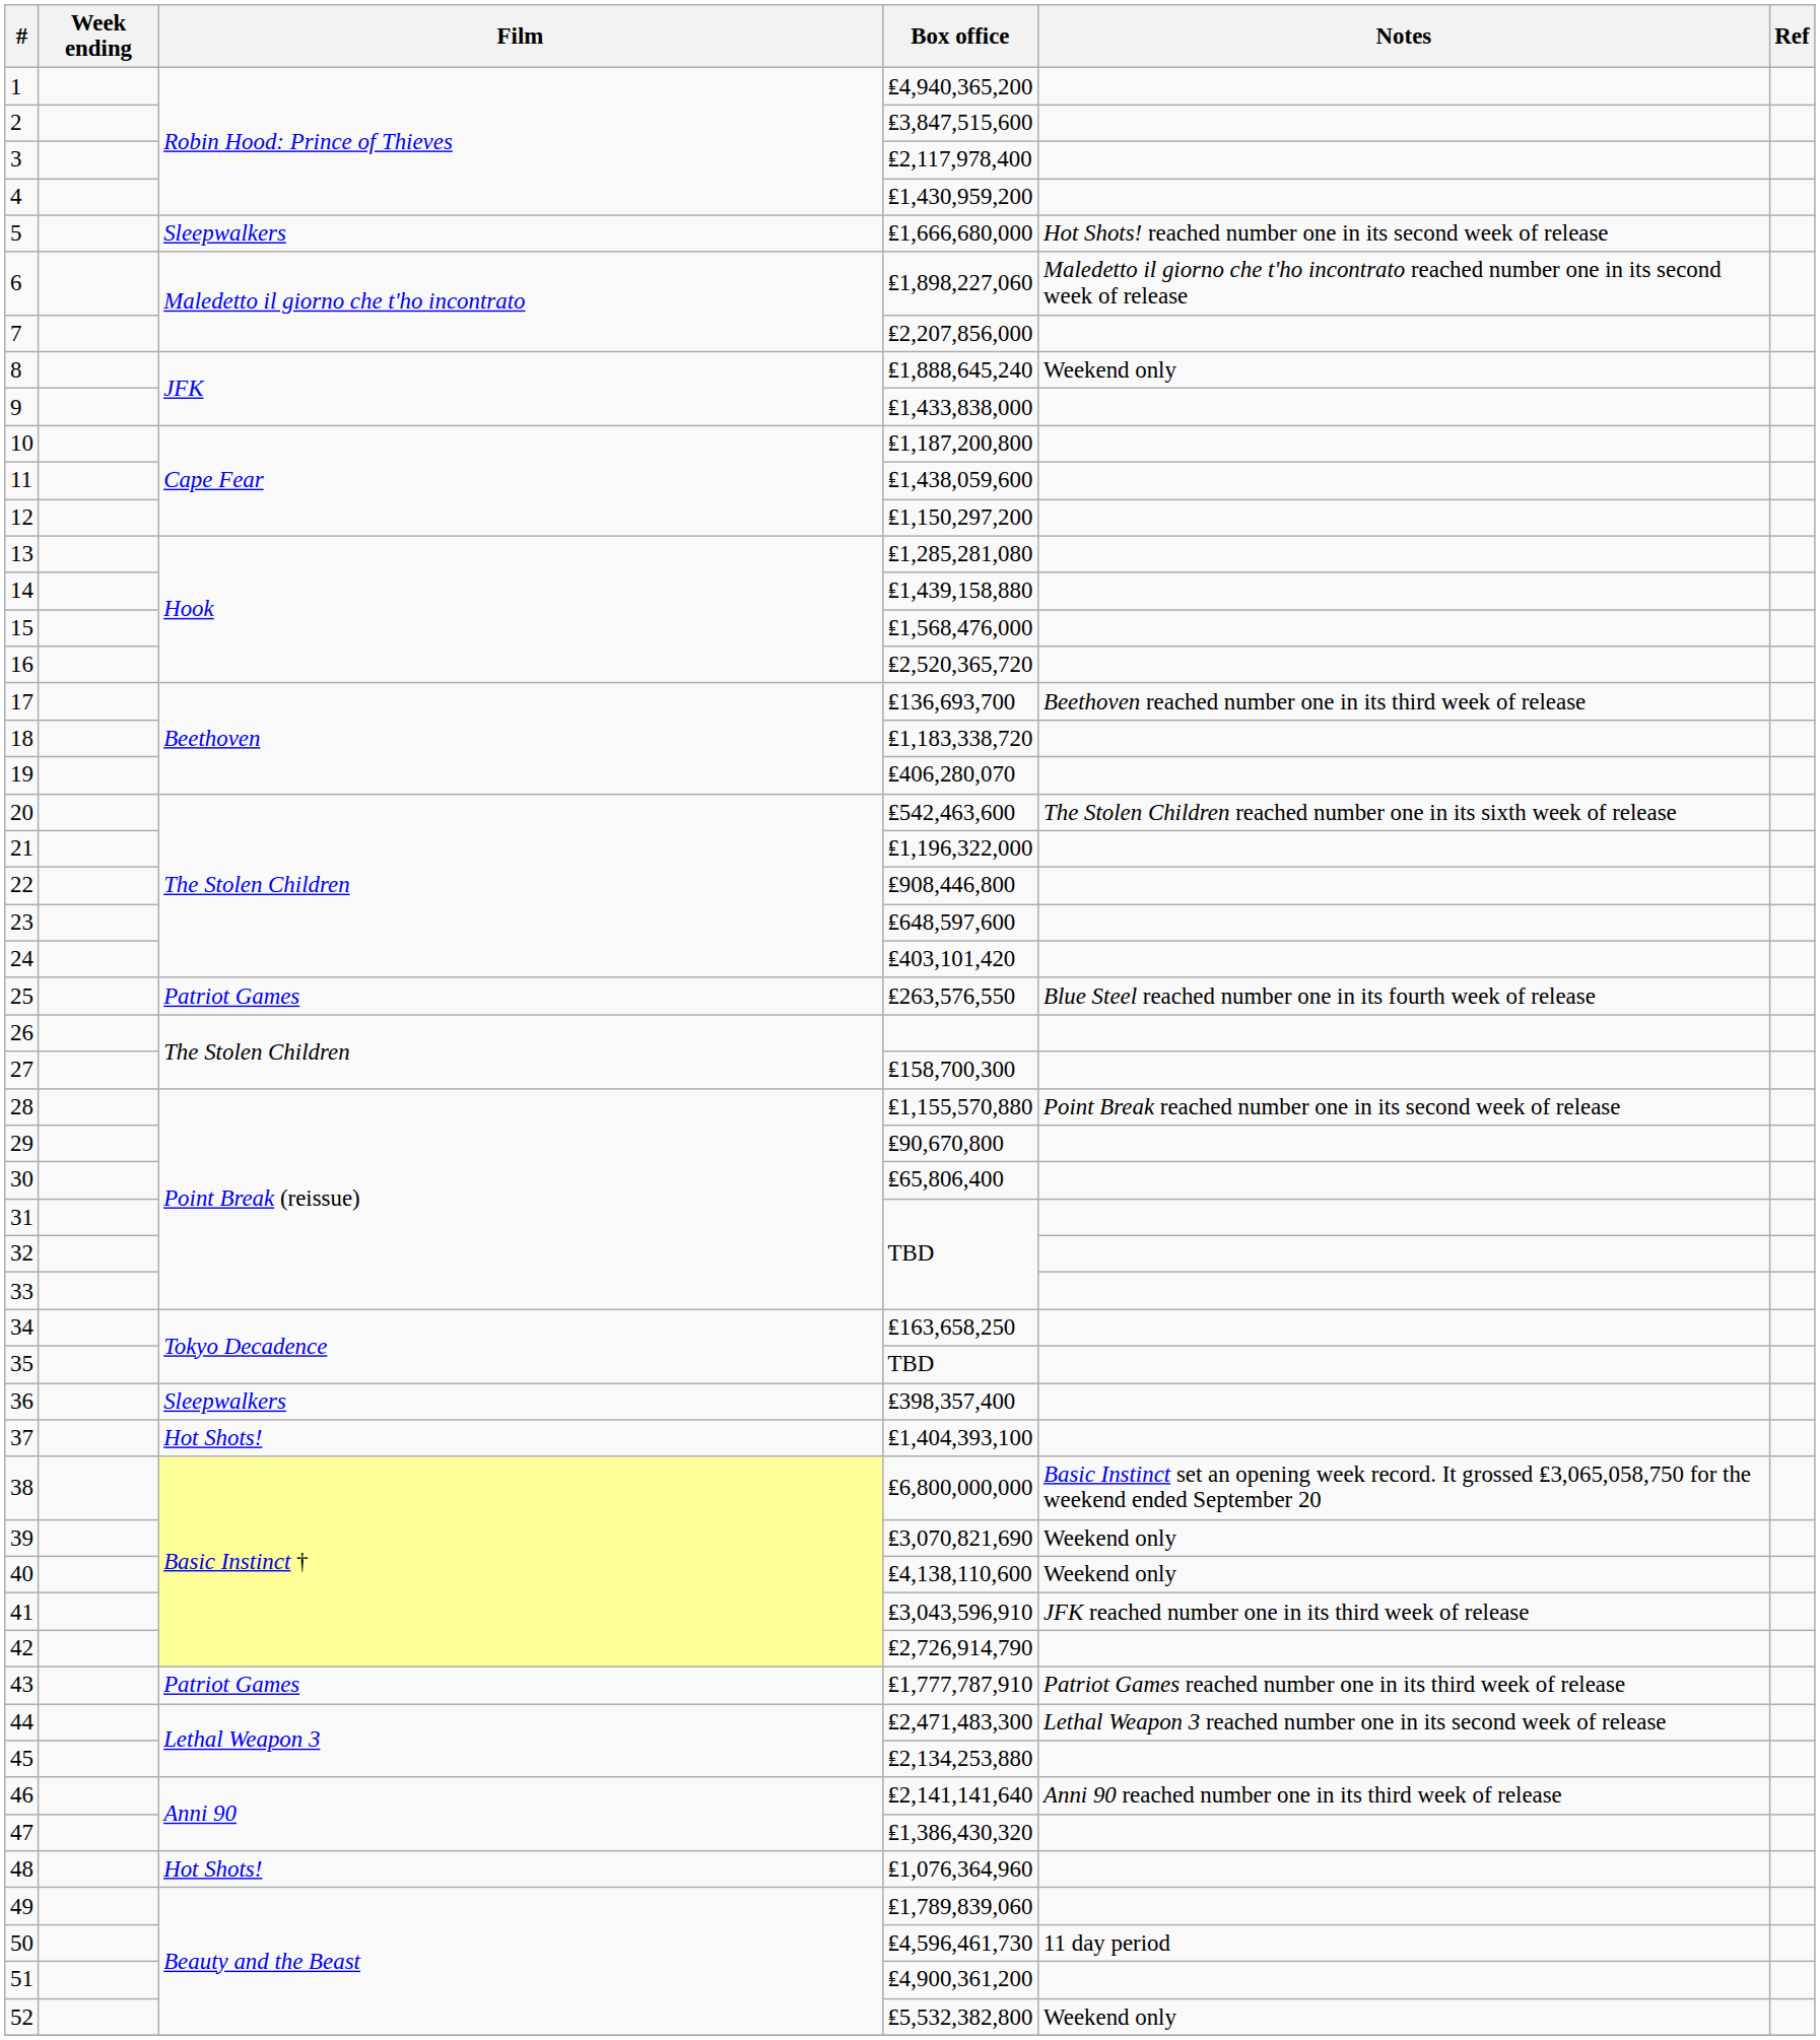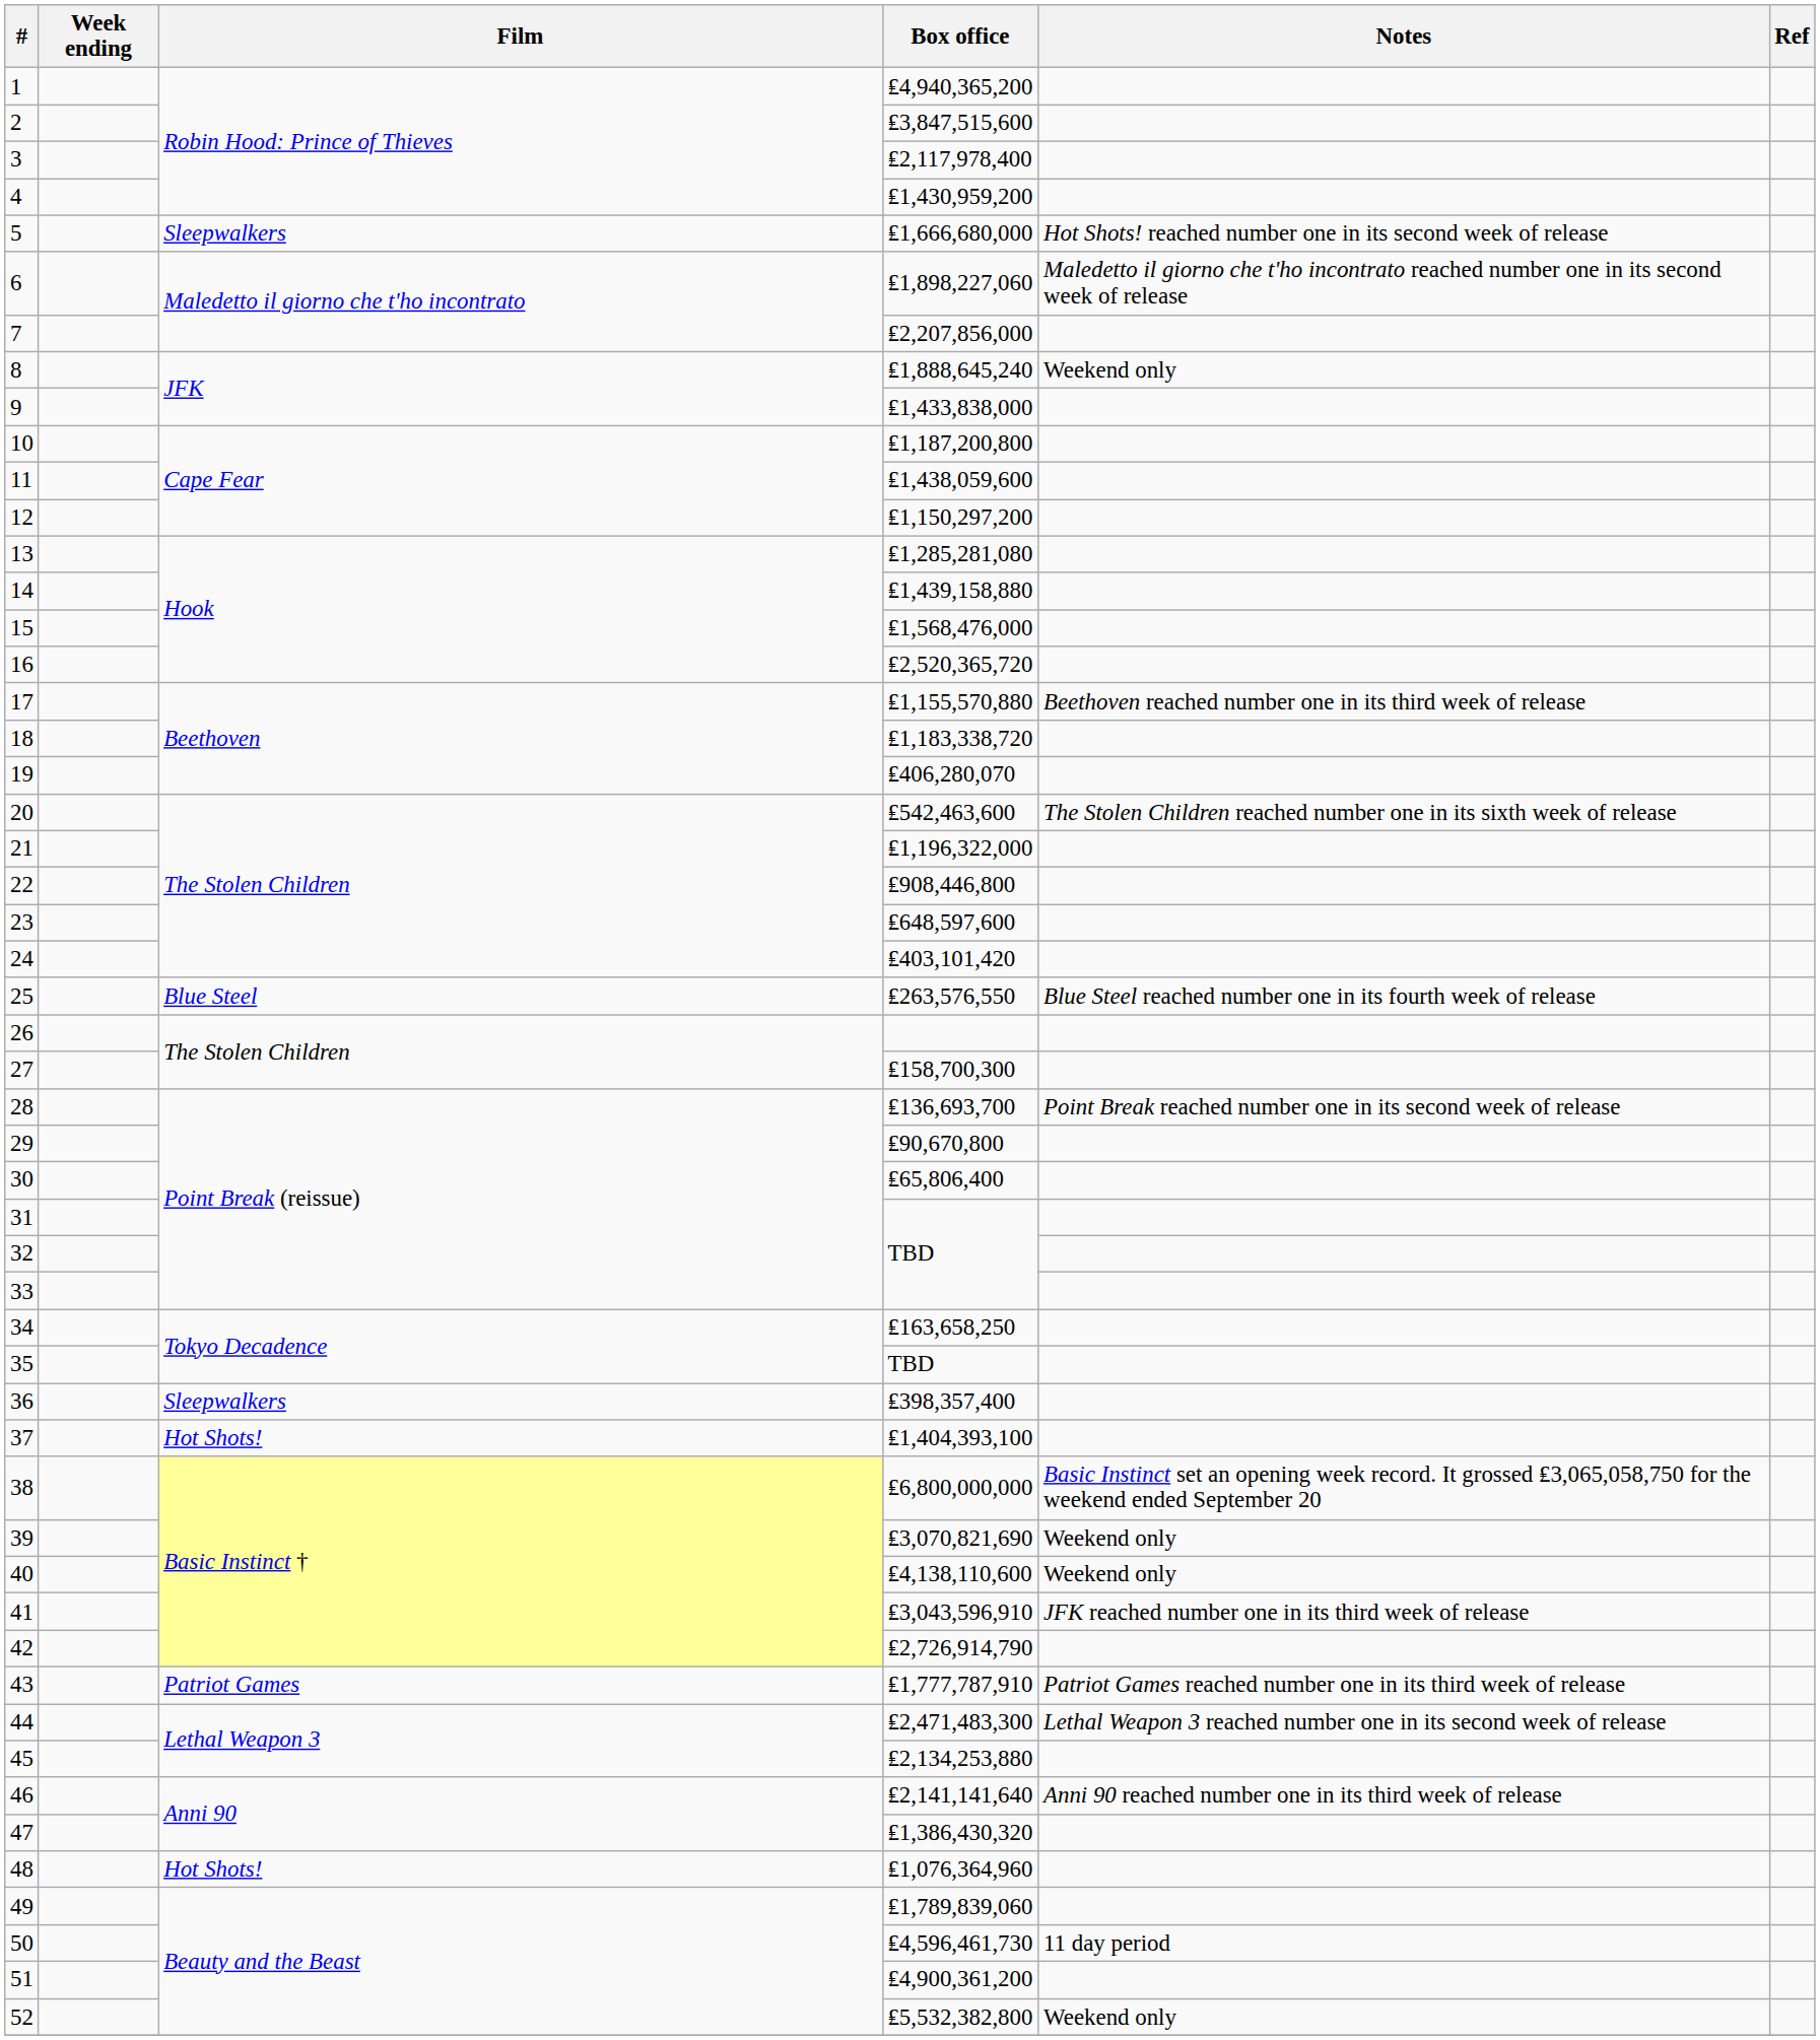 <table class="wikitable sortable">
 <tr>
 <th abbr="Week">#</th>
 <th abbr="Date">Week ending</th>
 <th width="40%">Film</th>
 <th abbr="Box office">Box office</th>
 <th>Notes</th>
 <th>Ref</th>
 </tr>
 <tr>
 <td>1</td>
 <td></td>
 <td rowspan="4"><em><a href='#'>Robin Hood: Prince of Thieves</a></em></td>
 <td>₤4,940,365,200</td>
 <td></td>
 <td></td>
 </tr>
 <tr>
 <td>2</td>
 <td></td>
 <td>₤3,847,515,600</td>
 <td></td>
 <td></td>
 </tr>
 <tr>
 <td>3</td>
 <td></td>
 <td>₤2,117,978,400</td>
 <td></td>
 <td></td>
 </tr>
 <tr>
 <td>4</td>
 <td></td>
 <td>₤1,430,959,200</td>
 <td></td>
 <td></td>
 </tr>
 <tr>
 <td>5</td>
 <td></td>
 <td><em><a href='#'>Sleepwalkers</a></em></td>
 <td>₤1,666,680,000</td>
 <td><em>Hot Shots!</em> reached number one in its second week of release</td>
 <td></td>
 </tr>
 <tr>
 <td>6</td>
 <td></td>
 <td rowspan="2"><em><a href='#'>Maledetto il giorno che t'ho incontrato</a></em></td>
 <td>₤1,898,227,060</td>
 <td><em>Maledetto il giorno che t'ho incontrato</em> reached number one in its second week of release</td>
 <td></td>
 </tr>
 <tr>
 <td>7</td>
 <td></td>
 <td>₤2,207,856,000</td>
 <td></td>
 <td></td>
 </tr>
 <tr>
 <td>8</td>
 <td></td>
 <td rowspan="2"><em><a href='#'>JFK</a></em></td>
 <td>₤1,888,645,240</td>
 <td>Weekend only</td>
 <td></td>
 </tr>
 <tr>
 <td>9</td>
 <td></td>
 <td>₤1,433,838,000</td>
 <td></td>
 <td></td>
 </tr>
 <tr>
 <td>10</td>
 <td></td>
 <td rowspan="3"><em><a href='#'>Cape Fear</a></em></td>
 <td>₤1,187,200,800</td>
 <td></td>
 <td></td>
 </tr>
 <tr>
 <td>11</td>
 <td></td>
 <td>₤1,438,059,600</td>
 <td></td>
 <td></td>
 </tr>
 <tr>
 <td>12</td>
 <td></td>
 <td>₤1,150,297,200</td>
 <td></td>
 <td></td>
 </tr>
 <tr>
 <td>13</td>
 <td></td>
 <td rowspan="4"><em><a href='#'>Hook</a></em></td>
 <td>₤1,285,281,080</td>
 <td></td>
 <td></td>
 </tr>
 <tr>
 <td>14</td>
 <td></td>
 <td>₤1,439,158,880</td>
 <td></td>
 <td></td>
 </tr>
 <tr>
 <td>15</td>
 <td></td>
 <td>₤1,568,476,000</td>
 <td></td>
 <td></td>
 </tr>
 <tr>
 <td>16</td>
 <td></td>
 <td>₤2,520,365,720</td>
 <td></td>
 <td></td>
 </tr>
 <tr>
 <td>17</td>
 <td></td>
 <td rowspan="3"><em><a href='#'>Beethoven</a></em></td>
-<td>₤136,693,700</td>
+<td>₤1,155,570,880</td>
 <td><em>Beethoven</em> reached number one in its third week of release</td>
 <td></td>
 </tr>
 <tr>
 <td>18</td>
 <td></td>
 <td>₤1,183,338,720</td>
 <td></td>
 <td></td>
 </tr>
 <tr>
 <td>19</td>
 <td></td>
 <td>₤406,280,070</td>
 <td></td>
 <td></td>
 </tr>
 <tr>
 <td>20</td>
 <td></td>
 <td rowspan="5"><em><a href='#'>The Stolen Children</a></em></td>
 <td>₤542,463,600</td>
 <td><em>The Stolen Children</em> reached number one in its sixth week of release</td>
 <td></td>
 </tr>
 <tr>
 <td>21</td>
 <td></td>
 <td>₤1,196,322,000</td>
 <td></td>
 <td></td>
 </tr>
 <tr>
 <td>22</td>
 <td></td>
 <td>₤908,446,800</td>
 <td></td>
 <td></td>
 </tr>
 <tr>
 <td>23</td>
 <td></td>
 <td>₤648,597,600</td>
 <td></td>
 <td></td>
 </tr>
 <tr>
 <td>24</td>
 <td></td>
 <td>₤403,101,420</td>
 <td></td>
 <td></td>
 </tr>
 <tr>
 <td>25</td>
 <td></td>
-<td><em><a href='#'>Patriot Games</a></em></td>
+<td><em><a href='#'>Blue Steel</a></em></td>
 <td>₤263,576,550</td>
 <td><em>Blue Steel</em> reached number one in its fourth week of release</td>
 <td></td>
 </tr>
 <tr>
 <td>26</td>
 <td></td>
 <td rowspan="2"><em>The Stolen Children</em></td>
 <td></td>
 <td></td>
 <td></td>
 </tr>
 <tr>
 <td>27</td>
 <td></td>
 <td>₤158,700,300</td>
 <td></td>
 <td></td>
 </tr>
 <tr>
 <td>28</td>
 <td></td>
 <td rowspan="6"><em><a href='#'>Point Break</a></em> (reissue)</td>
-<td>₤1,155,570,880</td>
+<td>₤136,693,700</td>
 <td><em>Point Break</em> reached number one in its second week of release</td>
 <td></td>
 </tr>
 <tr>
 <td>29</td>
 <td></td>
 <td>₤90,670,800</td>
 <td></td>
 <td></td>
 </tr>
 <tr>
 <td>30</td>
 <td></td>
 <td>₤65,806,400</td>
 <td></td>
 <td></td>
 </tr>
 <tr>
 <td>31</td>
 <td></td>
 <td rowspan="3">TBD</td>
 <td></td>
 <td></td>
 </tr>
 <tr>
 <td>32</td>
 <td></td>
 <td></td>
 <td></td>
 </tr>
 <tr>
 <td>33</td>
 <td></td>
 <td></td>
 <td></td>
 </tr>
 <tr>
 <td>34</td>
 <td></td>
 <td rowspan="2"><em><a href='#'>Tokyo Decadence</a></em></td>
 <td>₤163,658,250</td>
 <td></td>
 <td></td>
 </tr>
 <tr>
 <td>35</td>
 <td></td>
 <td>TBD</td>
 <td></td>
 <td></td>
 </tr>
 <tr>
 <td>36</td>
 <td></td>
 <td><em><a href='#'>Sleepwalkers</a></em></td>
 <td>₤398,357,400</td>
 <td></td>
 <td></td>
 </tr>
 <tr>
 <td>37</td>
 <td></td>
 <td><em><a href='#'>Hot Shots!</a></em></td>
 <td>₤1,404,393,100</td>
 <td></td>
 <td></td>
 </tr>
 <tr>
 <td>38</td>
 <td></td>
 <td rowspan="5" style="background-color:#FFFF99"><em><a href='#'>Basic Instinct</a></em> †</td>
 <td>₤6,800,000,000</td>
 <td><em><a href='#'>Basic Instinct</a></em> set an opening week record. It grossed ₤3,065,058,750 for the weekend ended September 20</td>
 <td></td>
 </tr>
 <tr>
 <td>39</td>
 <td></td>
 <td>₤3,070,821,690</td>
 <td>Weekend only</td>
 <td></td>
 </tr>
 <tr>
 <td>40</td>
 <td></td>
 <td>₤4,138,110,600</td>
 <td>Weekend only</td>
 <td></td>
 </tr>
 <tr>
 <td>41</td>
 <td></td>
 <td>₤3,043,596,910</td>
 <td><em>JFK</em> reached number one in its third week of release</td>
 <td></td>
 </tr>
 <tr>
 <td>42</td>
 <td></td>
 <td>₤2,726,914,790</td>
 <td></td>
 <td></td>
 </tr>
 <tr>
 <td>43</td>
 <td></td>
 <td><em><a href='#'>Patriot Games</a></em></td>
 <td>₤1,777,787,910</td>
 <td><em>Patriot Games</em> reached number one in its third week of release</td>
 <td></td>
 </tr>
 <tr>
 <td>44</td>
 <td></td>
 <td rowspan="2"><em><a href='#'>Lethal Weapon 3</a></em></td>
 <td>₤2,471,483,300</td>
 <td><em>Lethal Weapon 3</em> reached number one in its second week of release</td>
 <td></td>
 </tr>
 <tr>
 <td>45</td>
 <td></td>
 <td>₤2,134,253,880</td>
 <td></td>
 <td></td>
 </tr>
 <tr>
 <td>46</td>
 <td></td>
 <td rowspan="2"><em><a href='#'>Anni 90</a></em></td>
 <td>₤2,141,141,640</td>
 <td><em>Anni 90</em> reached number one in its third week of release</td>
 <td></td>
 </tr>
 <tr>
 <td>47</td>
 <td></td>
 <td>₤1,386,430,320</td>
 <td></td>
 <td></td>
 </tr>
 <tr>
 <td>48</td>
 <td></td>
 <td><em><a href='#'>Hot Shots!</a></em></td>
 <td>₤1,076,364,960</td>
 <td></td>
 <td></td>
 </tr>
 <tr>
 <td>49</td>
 <td></td>
 <td rowspan="4"><em><a href='#'>Beauty and the Beast</a></em></td>
 <td>₤1,789,839,060</td>
 <td></td>
 <td></td>
 </tr>
 <tr>
 <td>50</td>
 <td></td>
 <td>₤4,596,461,730</td>
 <td>11 day period</td>
 <td></td>
 </tr>
 <tr>
 <td>51</td>
 <td></td>
 <td>₤4,900,361,200</td>
 <td></td>
 <td></td>
 </tr>
 <tr>
 <td>52</td>
 <td></td>
 <td>₤5,532,382,800</td>
 <td>Weekend only</td>
 <td></td>
 </tr>
 <tr>
 </tr>
 </table>
